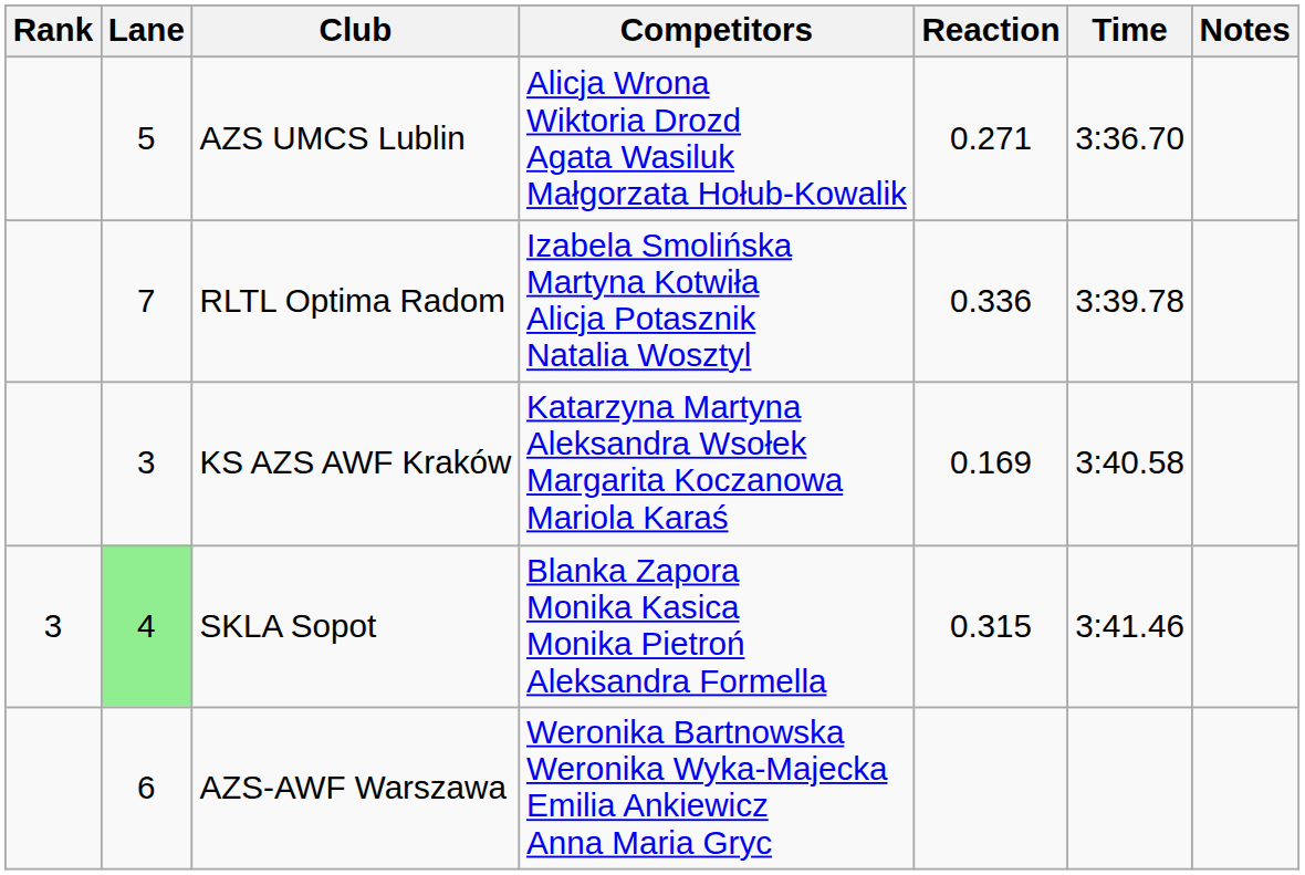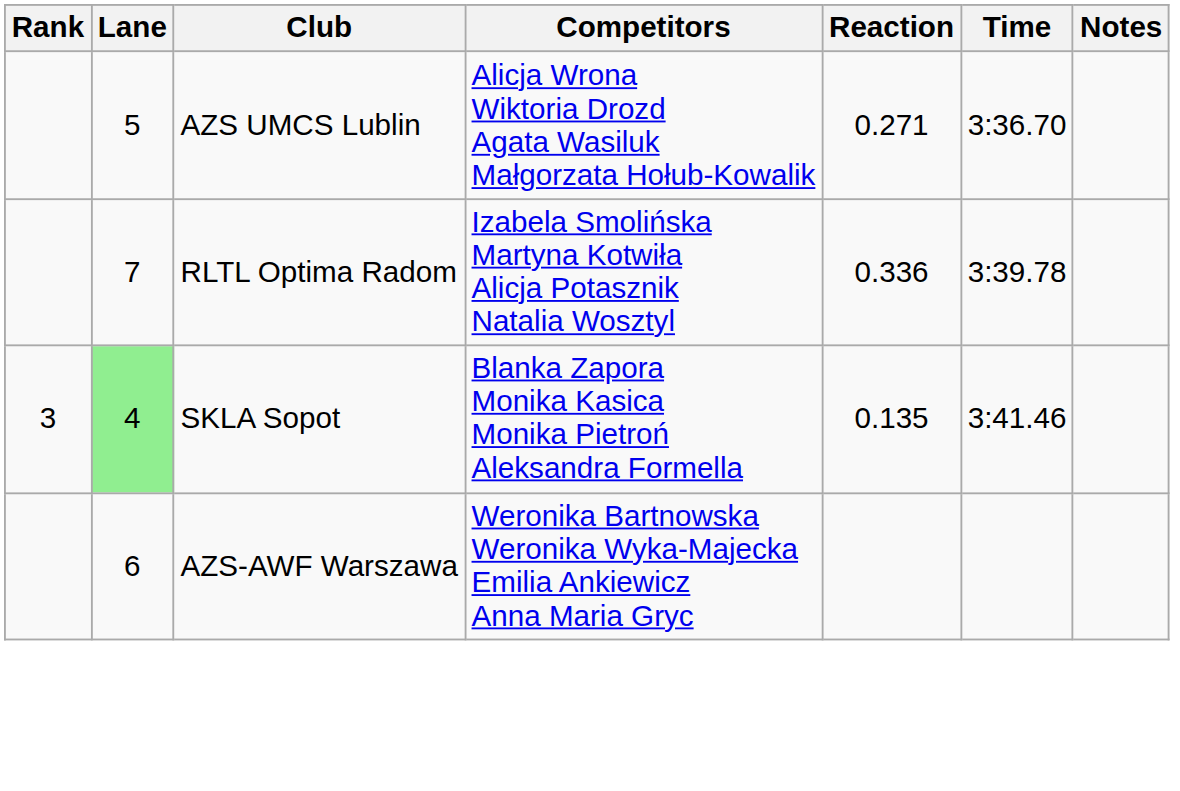 <table class="wikitable sortable" style="text-align:center">
 <tr>
 <th>Rank</th>
 <th>Lane</th>
 <th>Club</th>
 <th>Competitors</th>
 <th>Reaction</th>
 <th>Time</th>
 <th>Notes</th>
 </tr>
 <tr>
 <td></td>
 <td>5</td>
 <td align=left>AZS UMCS Lublin</td>
 <td align=left><a href='#'>Alicja Wrona</a><br><a href='#'>Wiktoria Drozd</a><br><a href='#'>Agata Wasiluk</a><br><a href='#'>Małgorzata Hołub-Kowalik</a></td>
 <td>0.271</td>
 <td>3:36.70</td>
 <td></td>
 </tr>
 <tr>
 <td></td>
 <td>7</td>
 <td align=left>RLTL Optima Radom</td>
 <td align=left><a href='#'>Izabela Smolińska</a><br><a href='#'>Martyna Kotwiła</a><br><a href='#'>Alicja Potasznik</a><br><a href='#'>Natalia Wosztyl</a></td>
 <td>0.336</td>
 <td>3:39.78</td>
 <td></td>
 </tr>
 <tr>
-<td></td>
-<td>3</td>
-<td align=left>KS AZS AWF Kraków</td>
-<td align=left><a href='#'>Katarzyna Martyna</a><br><a href='#'>Aleksandra Wsołek</a><br><a href='#'>Margarita Koczanowa</a><br><a href='#'>Mariola Karaś</a></td>
-<td>0.169</td>
-<td>3:40.58</td>
-<td></td>
-</tr>
-<tr>
 <td>3</td>
 <td style="background: lightgreen;">4</td>
 <td align=left>SKLA Sopot</td>
 <td align=left><a href='#'>Blanka Zapora</a><br><a href='#'>Monika Kasica</a><br><a href='#'>Monika Pietroń</a><br><a href='#'>Aleksandra Formella</a></td>
-<td>0.315</td>
+<td>0.135</td>
 <td>3:41.46</td>
 <td></td>
 </tr>
 <tr>
 <td></td>
 <td>6</td>
 <td align=left>AZS-AWF Warszawa</td>
 <td align=left><a href='#'>Weronika Bartnowska</a><br><a href='#'>Weronika Wyka-Majecka</a><br><a href='#'>Emilia Ankiewicz</a><br><a href='#'>Anna Maria Gryc</a></td>
 <td></td>
 <td></td>
 <td></td>
 </tr>
 </table>
